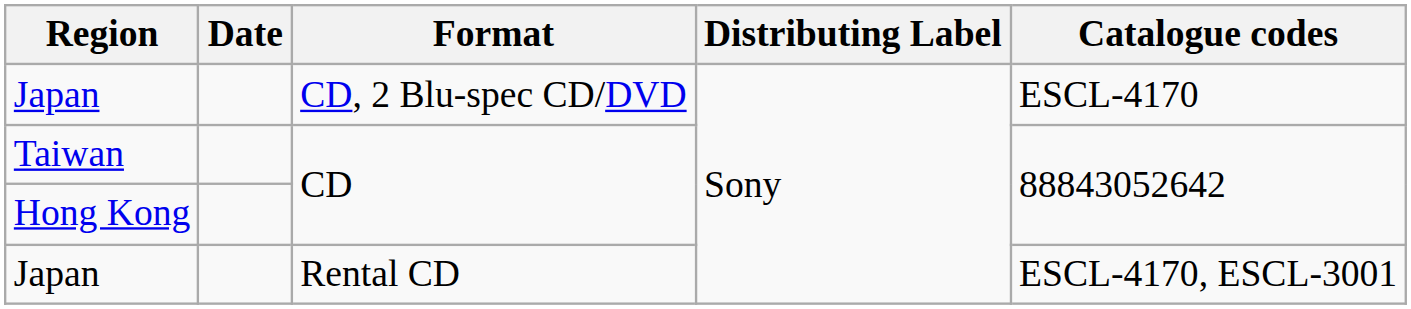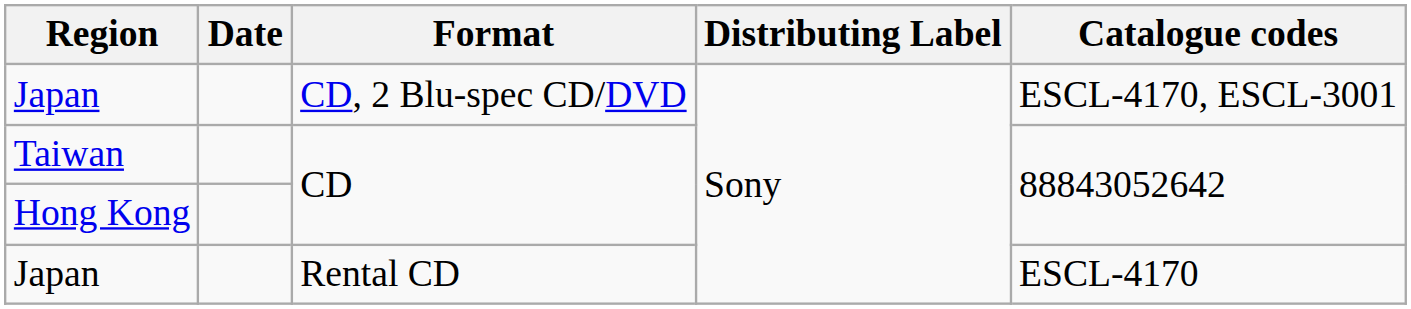 <table class="wikitable">
 <tr>
 <th>Region</th>
 <th>Date</th>
 <th>Format</th>
 <th>Distributing Label</th>
 <th>Catalogue codes</th>
 </tr>
 <tr>
 <td><a href='#'>Japan</a></td>
 <td></td>
 <td><a href='#'>CD</a>, 2 Blu-spec CD/<a href='#'>DVD</a></td>
 <td rowspan=4>Sony</td>
-<td>ESCL-4170</td>
+<td>ESCL-4170, ESCL-3001</td>
 </tr>
 <tr>
 <td><a href='#'>Taiwan</a></td>
 <td></td>
 <td rowspan=2>CD</td>
 <td rowspan=2>88843052642</td>
 </tr>
 <tr>
 <td><a href='#'>Hong Kong</a></td>
 <td></td>
 </tr>
 <tr>
 <td>Japan</td>
 <td></td>
 <td>Rental CD</td>
-<td>ESCL-4170, ESCL-3001</td>
+<td>ESCL-4170</td>
 </tr>
 </table>
